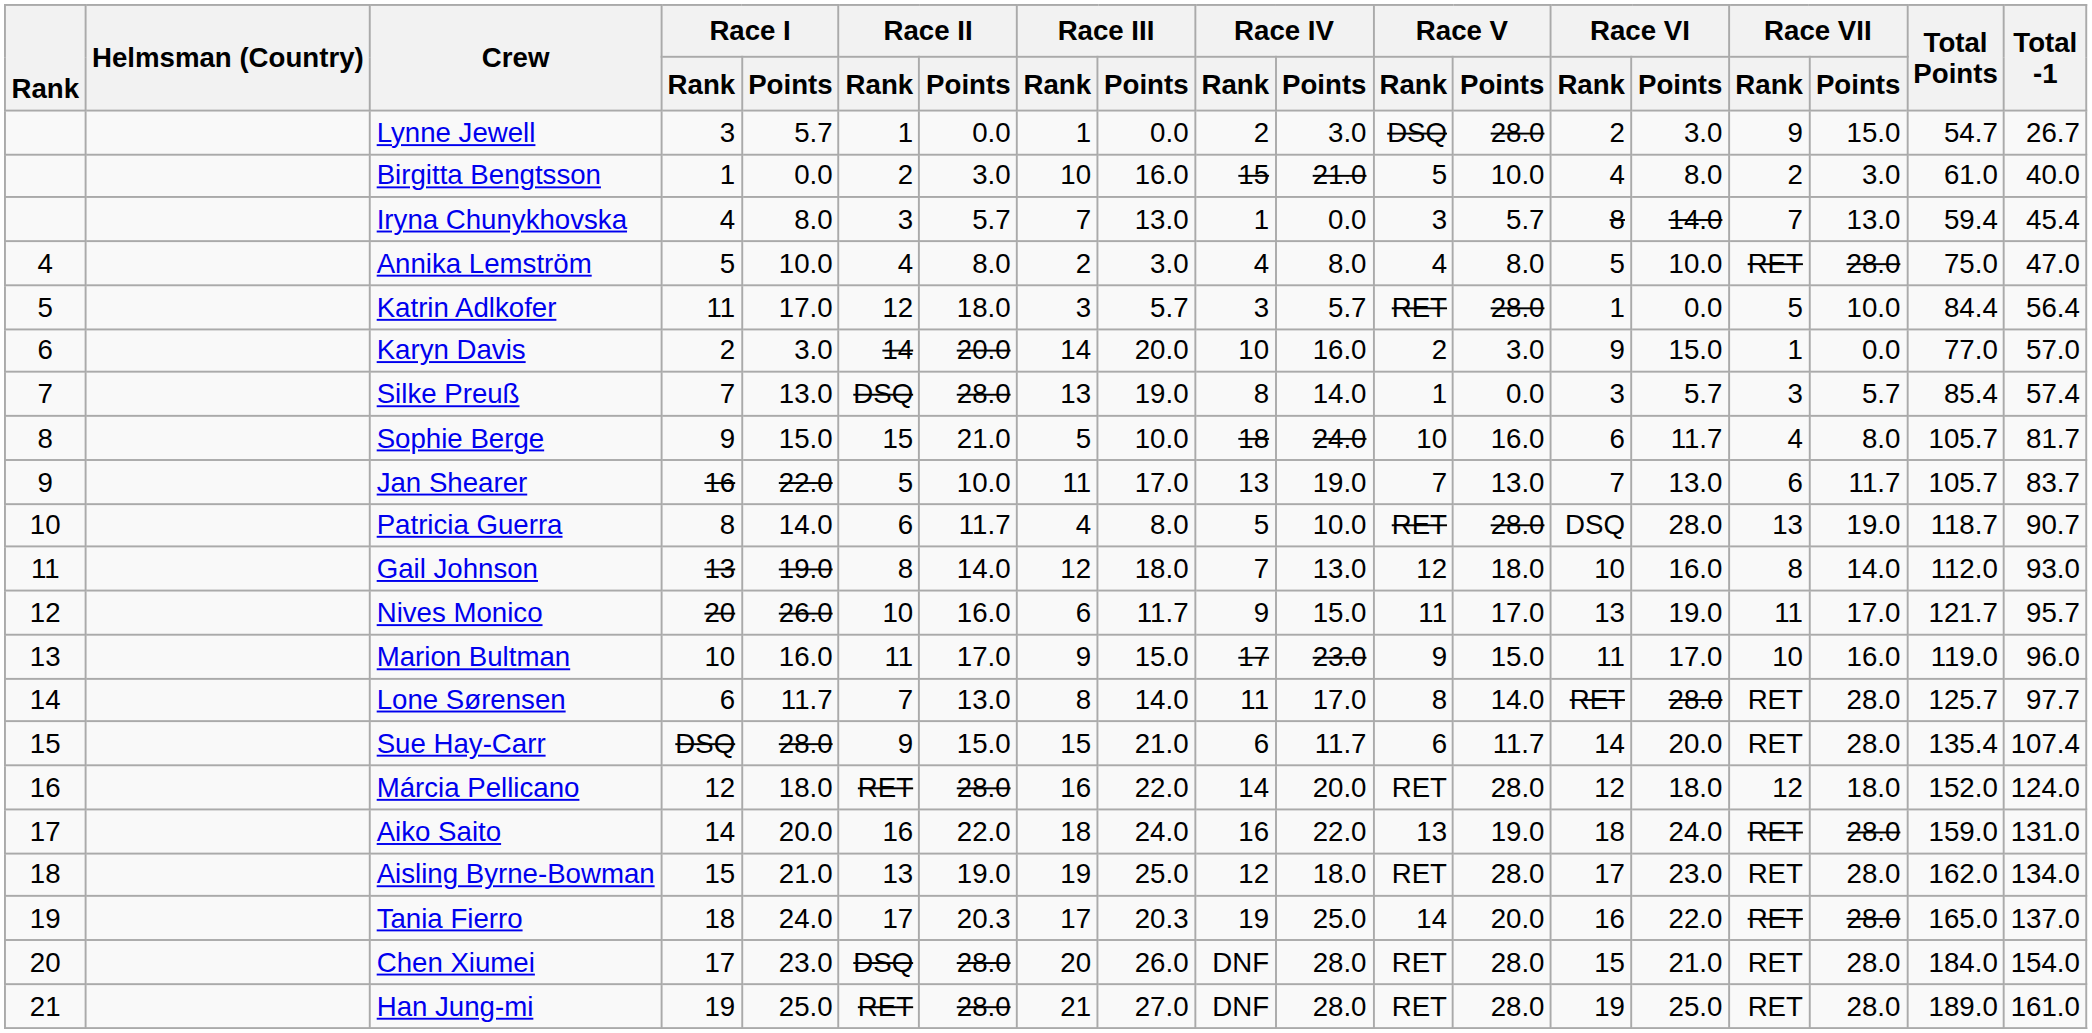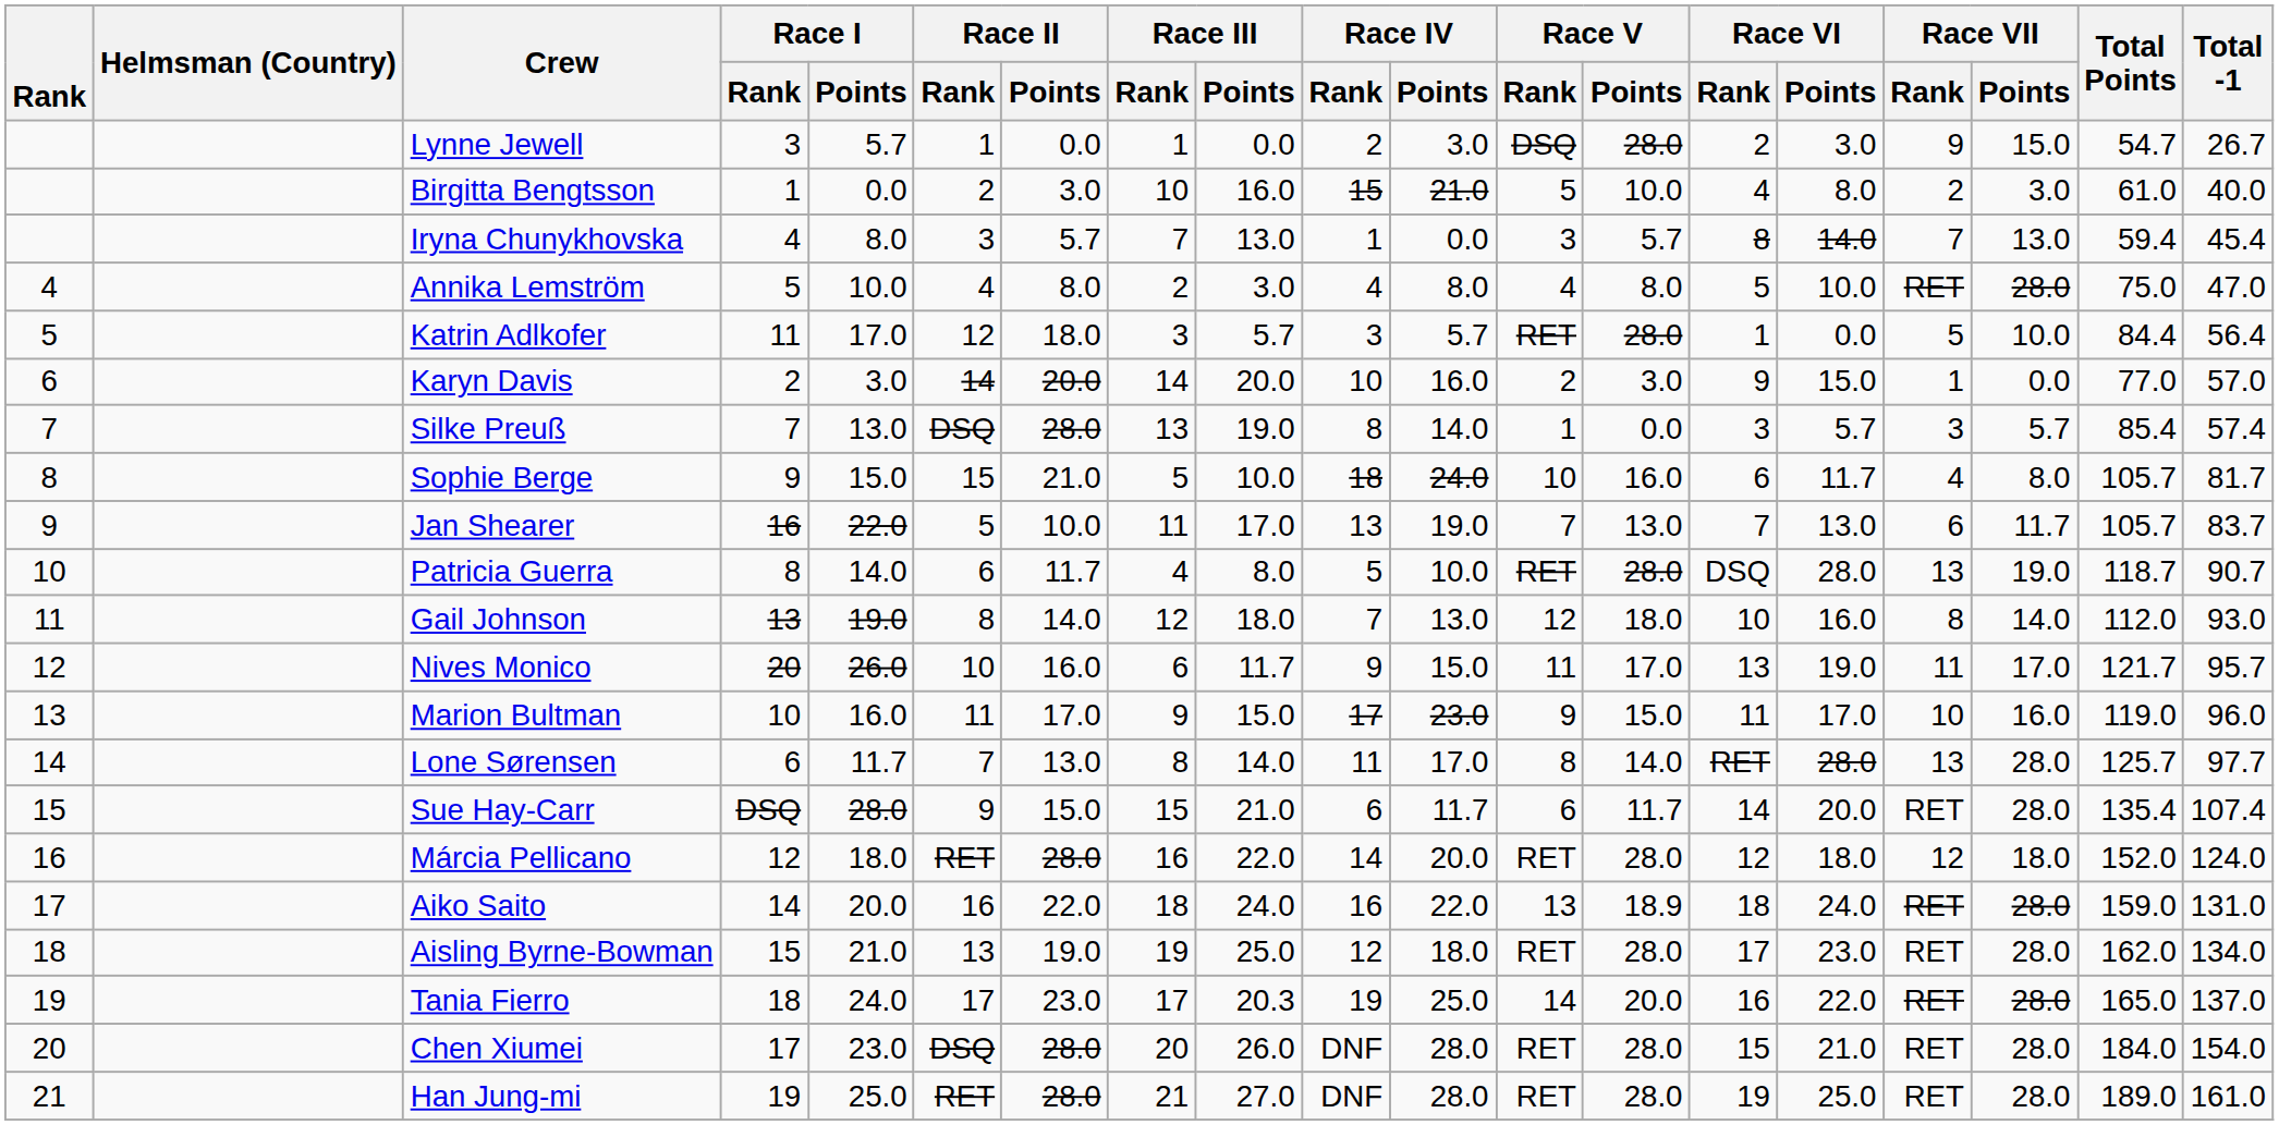 <table class="wikitable" style="text-align:right; font-size:90%">
 <tr>
 <th rowspan="2"> <br>  <br> Rank</th>
 <th rowspan="2">Helmsman (Country)</th>
 <th rowspan="2">Crew</th>
 <th colspan="2">Race I</th>
 <th colspan="2">Race II</th>
 <th colspan="2">Race III</th>
 <th colspan="2">Race IV</th>
 <th colspan="2">Race V</th>
 <th colspan="2">Race VI</th>
 <th colspan="2">Race VII</th>
 <th rowspan="2">Total <br>Points <br> </th>
 <th rowspan="2">Total<br>-1<br> </th>
 </tr>
 <tr>
 <th>Rank</th>
 <th>Points</th>
 <th>Rank</th>
 <th>Points</th>
 <th>Rank</th>
 <th>Points</th>
 <th>Rank</th>
 <th>Points</th>
 <th>Rank</th>
 <th>Points</th>
 <th>Rank</th>
 <th>Points</th>
 <th>Rank</th>
 <th>Points</th>
 </tr>
 <tr style="vertical-align:top;">
 <td align=center></td>
 <td align=left></td>
 <td align=left><a href='#'>Lynne Jewell</a> </td>
 <td>3</td>
 <td>5.7</td>
 <td>1</td>
 <td>0.0</td>
 <td>1</td>
 <td>0.0</td>
 <td>2</td>
 <td>3.0</td>
 <td><s>DSQ</s></td>
 <td><s>28.0</s></td>
 <td>2</td>
 <td>3.0</td>
 <td>9</td>
 <td>15.0</td>
 <td>54.7</td>
 <td>26.7</td>
 </tr>
 <tr>
 <td align=center></td>
 <td align=left></td>
 <td align=left><a href='#'>Birgitta Bengtsson</a> </td>
 <td>1</td>
 <td>0.0</td>
 <td>2</td>
 <td>3.0</td>
 <td>10</td>
 <td>16.0</td>
 <td><s>15</s></td>
 <td><s>21.0</s></td>
 <td>5</td>
 <td>10.0</td>
 <td>4</td>
 <td>8.0</td>
 <td>2</td>
 <td>3.0</td>
 <td>61.0</td>
 <td>40.0</td>
 </tr>
 <tr>
 <td align=center></td>
 <td align=left></td>
 <td align=left><a href='#'>Iryna Chunykhovska</a> </td>
 <td>4</td>
 <td>8.0</td>
 <td>3</td>
 <td>5.7</td>
 <td>7</td>
 <td>13.0</td>
 <td>1</td>
 <td>0.0</td>
 <td>3</td>
 <td>5.7</td>
 <td><s>8</s></td>
 <td><s>14.0</s></td>
 <td>7</td>
 <td>13.0</td>
 <td>59.4</td>
 <td>45.4</td>
 </tr>
 <tr>
 <td align=center>4</td>
 <td align=left></td>
 <td align=left><a href='#'>Annika Lemström</a> </td>
 <td>5</td>
 <td>10.0</td>
 <td>4</td>
 <td>8.0</td>
 <td>2</td>
 <td>3.0</td>
 <td>4</td>
 <td>8.0</td>
 <td>4</td>
 <td>8.0</td>
 <td>5</td>
 <td>10.0</td>
 <td><s>RET</s></td>
 <td><s>28.0</s></td>
 <td>75.0</td>
 <td>47.0</td>
 </tr>
 <tr>
 <td align=center>5</td>
 <td align=left></td>
 <td align=left><a href='#'>Katrin Adlkofer</a> </td>
 <td>11</td>
 <td>17.0</td>
 <td>12</td>
 <td>18.0</td>
 <td>3</td>
 <td>5.7</td>
 <td>3</td>
 <td>5.7</td>
 <td><s>RET</s></td>
 <td><s>28.0</s></td>
 <td>1</td>
 <td>0.0</td>
 <td>5</td>
 <td>10.0</td>
 <td>84.4</td>
 <td>56.4</td>
 </tr>
 <tr>
 <td align=center>6</td>
 <td align=left></td>
 <td align=left><a href='#'>Karyn Davis</a> </td>
 <td>2</td>
 <td>3.0</td>
 <td><s>14</s></td>
 <td><s>20.0</s></td>
 <td>14</td>
 <td>20.0</td>
 <td>10</td>
 <td>16.0</td>
 <td>2</td>
 <td>3.0</td>
 <td>9</td>
 <td>15.0</td>
 <td>1</td>
 <td>0.0</td>
 <td>77.0</td>
 <td>57.0</td>
 </tr>
 <tr>
 <td align=center>7</td>
 <td align=left></td>
 <td align=left><a href='#'>Silke Preuß</a> </td>
 <td>7</td>
 <td>13.0</td>
 <td><s>DSQ</s></td>
 <td><s>28.0</s></td>
 <td>13</td>
 <td>19.0</td>
 <td>8</td>
 <td>14.0</td>
 <td>1</td>
 <td>0.0</td>
 <td>3</td>
 <td>5.7</td>
 <td>3</td>
 <td>5.7</td>
 <td>85.4</td>
 <td>57.4</td>
 </tr>
 <tr>
 <td align=center>8</td>
 <td align=left></td>
 <td align=left><a href='#'>Sophie Berge</a> </td>
 <td>9</td>
 <td>15.0</td>
 <td>15</td>
 <td>21.0</td>
 <td>5</td>
 <td>10.0</td>
 <td><s>18</s></td>
 <td><s>24.0</s></td>
 <td>10</td>
 <td>16.0</td>
 <td>6</td>
 <td>11.7</td>
 <td>4</td>
 <td>8.0</td>
 <td>105.7</td>
 <td>81.7</td>
 </tr>
 <tr>
 <td align=center>9</td>
 <td align=left></td>
 <td align=left><a href='#'>Jan Shearer</a> </td>
 <td><s>16</s></td>
 <td><s>22.0</s></td>
 <td>5</td>
 <td>10.0</td>
 <td>11</td>
 <td>17.0</td>
 <td>13</td>
 <td>19.0</td>
 <td>7</td>
 <td>13.0</td>
 <td>7</td>
 <td>13.0</td>
 <td>6</td>
 <td>11.7</td>
 <td>105.7</td>
 <td>83.7</td>
 </tr>
 <tr>
 <td align=center>10</td>
 <td align=left></td>
 <td align=left><a href='#'>Patricia Guerra</a> </td>
 <td>8</td>
 <td>14.0</td>
 <td>6</td>
 <td>11.7</td>
 <td>4</td>
 <td>8.0</td>
 <td>5</td>
 <td>10.0</td>
 <td><s>RET</s></td>
 <td><s>28.0</s></td>
 <td>DSQ</td>
 <td>28.0</td>
 <td>13</td>
 <td>19.0</td>
 <td>118.7</td>
 <td>90.7</td>
 </tr>
 <tr>
 <td align=center>11</td>
 <td align=left></td>
 <td align=left><a href='#'>Gail Johnson</a> </td>
 <td><s>13</s></td>
 <td><s>19.0</s></td>
 <td>8</td>
 <td>14.0</td>
 <td>12</td>
 <td>18.0</td>
 <td>7</td>
 <td>13.0</td>
 <td>12</td>
 <td>18.0</td>
 <td>10</td>
 <td>16.0</td>
 <td>8</td>
 <td>14.0</td>
 <td>112.0</td>
 <td>93.0</td>
 </tr>
 <tr>
 <td align=center>12</td>
 <td align=left></td>
 <td align=left><a href='#'>Nives Monico</a> </td>
 <td><s>20</s></td>
 <td><s>26.0</s></td>
 <td>10</td>
 <td>16.0</td>
 <td>6</td>
 <td>11.7</td>
 <td>9</td>
 <td>15.0</td>
 <td>11</td>
 <td>17.0</td>
 <td>13</td>
 <td>19.0</td>
 <td>11</td>
 <td>17.0</td>
 <td>121.7</td>
 <td>95.7</td>
 </tr>
 <tr>
 <td align=center>13</td>
 <td align=left></td>
 <td align=left><a href='#'>Marion Bultman</a> </td>
 <td>10</td>
 <td>16.0</td>
 <td>11</td>
 <td>17.0</td>
 <td>9</td>
 <td>15.0</td>
 <td><s>17</s></td>
 <td><s>23.0</s></td>
 <td>9</td>
 <td>15.0</td>
 <td>11</td>
 <td>17.0</td>
 <td>10</td>
 <td>16.0</td>
 <td>119.0</td>
 <td>96.0</td>
 </tr>
 <tr>
 <td align=center>14</td>
 <td align=left></td>
 <td align=left><a href='#'>Lone Sørensen</a> </td>
 <td>6</td>
 <td>11.7</td>
 <td>7</td>
 <td>13.0</td>
 <td>8</td>
 <td>14.0</td>
 <td>11</td>
 <td>17.0</td>
 <td>8</td>
 <td>14.0</td>
 <td><s>RET</s></td>
 <td><s>28.0</s></td>
-<td>RET</td>
+<td>13</td>
 <td>28.0</td>
 <td>125.7</td>
 <td>97.7</td>
 </tr>
 <tr>
 <td align=center>15</td>
 <td align=left></td>
 <td align=left><a href='#'>Sue Hay-Carr</a> </td>
 <td><s>DSQ</s></td>
 <td><s>28.0</s></td>
 <td>9</td>
 <td>15.0</td>
 <td>15</td>
 <td>21.0</td>
 <td>6</td>
 <td>11.7</td>
 <td>6</td>
 <td>11.7</td>
 <td>14</td>
 <td>20.0</td>
 <td>RET</td>
 <td>28.0</td>
 <td>135.4</td>
 <td>107.4</td>
 </tr>
 <tr>
 <td align=center>16</td>
 <td align=left></td>
 <td align=left><a href='#'>Márcia Pellicano</a> </td>
 <td>12</td>
 <td>18.0</td>
 <td><s>RET</s></td>
 <td><s>28.0</s></td>
 <td>16</td>
 <td>22.0</td>
 <td>14</td>
 <td>20.0</td>
 <td>RET</td>
 <td>28.0</td>
 <td>12</td>
 <td>18.0</td>
 <td>12</td>
 <td>18.0</td>
 <td>152.0</td>
 <td>124.0</td>
 </tr>
 <tr>
 <td align=center>17</td>
 <td align=left></td>
 <td align=left><a href='#'>Aiko Saito</a> </td>
 <td>14</td>
 <td>20.0</td>
 <td>16</td>
 <td>22.0</td>
 <td>18</td>
 <td>24.0</td>
 <td>16</td>
 <td>22.0</td>
 <td>13</td>
-<td>19.0</td>
+<td>18.9</td>
 <td>18</td>
 <td>24.0</td>
 <td><s>RET</s></td>
 <td><s>28.0</s></td>
 <td>159.0</td>
 <td>131.0</td>
 </tr>
 <tr>
 <td align=center>18</td>
 <td align=left></td>
 <td align=left><a href='#'>Aisling Byrne-Bowman</a> </td>
 <td>15</td>
 <td>21.0</td>
 <td>13</td>
 <td>19.0</td>
 <td>19</td>
 <td>25.0</td>
 <td>12</td>
 <td>18.0</td>
 <td>RET</td>
 <td>28.0</td>
 <td>17</td>
 <td>23.0</td>
 <td>RET</td>
 <td>28.0</td>
 <td>162.0</td>
 <td>134.0</td>
 </tr>
 <tr>
 <td align=center>19</td>
 <td align=left></td>
 <td align=left><a href='#'>Tania Fierro</a> </td>
 <td>18</td>
 <td>24.0</td>
 <td>17</td>
-<td>20.3</td>
+<td>23.0</td>
 <td>17</td>
 <td>20.3</td>
 <td>19</td>
 <td>25.0</td>
 <td>14</td>
 <td>20.0</td>
 <td>16</td>
 <td>22.0</td>
 <td><s>RET</s></td>
 <td><s>28.0</s></td>
 <td>165.0</td>
 <td>137.0</td>
 </tr>
 <tr>
 <td align=center>20</td>
 <td align=left></td>
 <td align=left><a href='#'>Chen Xiumei</a> </td>
 <td>17</td>
 <td>23.0</td>
 <td><s>DSQ</s></td>
 <td><s>28.0</s></td>
 <td>20</td>
 <td>26.0</td>
 <td>DNF</td>
 <td>28.0</td>
 <td>RET</td>
 <td>28.0</td>
 <td>15</td>
 <td>21.0</td>
 <td>RET</td>
 <td>28.0</td>
 <td>184.0</td>
 <td>154.0</td>
 </tr>
 <tr>
 <td align=center>21</td>
 <td align=left></td>
 <td align=left><a href='#'>Han Jung-mi</a> </td>
 <td>19</td>
 <td>25.0</td>
 <td><s>RET</s></td>
 <td><s>28.0</s></td>
 <td>21</td>
 <td>27.0</td>
 <td>DNF</td>
 <td>28.0</td>
 <td>RET</td>
 <td>28.0</td>
 <td>19</td>
 <td>25.0</td>
 <td>RET</td>
 <td>28.0</td>
 <td>189.0</td>
 <td>161.0</td>
 </tr>
 <tr>
 </tr>
 </table>
